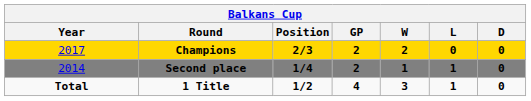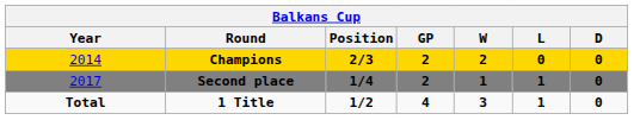 <table class="wikitable" style="text-align: center;">
 <tr>
 <th colspan=9><a href='#'>Balkans Cup</a></th>
 </tr>
 <tr>
 <th width=150>Year</th>
 <th width=150>Round</th>
 <th width=50>Position</th>
 <th width=50>GP</th>
 <th width=50>W</th>
 <th width=50>L</th>
 <th width=50>D</th>
 </tr>
 <tr style="background:Gold;">
-<td> <a href='#'>2017</a></td>
+<td> <a href='#'>2014</a></td>
 <td><strong>Champions</strong></td>
 <td><strong>2/3</strong></td>
 <td><strong>2</strong></td>
 <td><strong>2</strong></td>
 <td><strong>0</strong></td>
 <td><strong>0</strong></td>
 </tr>
 <tr>
 </tr>
 <tr style="background:Grey;">
-<td> <a href='#'>2014</a></td>
+<td> <a href='#'>2017</a></td>
 <td><strong>Second place</strong></td>
 <td><strong>1/4</strong></td>
 <td><strong>2</strong></td>
 <td><strong>1</strong></td>
 <td><strong>1</strong></td>
 <td><strong>0</strong></td>
 </tr>
 <tr>
 <td><strong>Total</strong></td>
 <td><strong>1 Title</strong></td>
 <td><strong>1/2</strong></td>
 <td><strong>4</strong></td>
 <td><strong>3</strong></td>
 <td><strong>1</strong></td>
 <td><strong>0</strong></td>
 </tr>
 </table>
